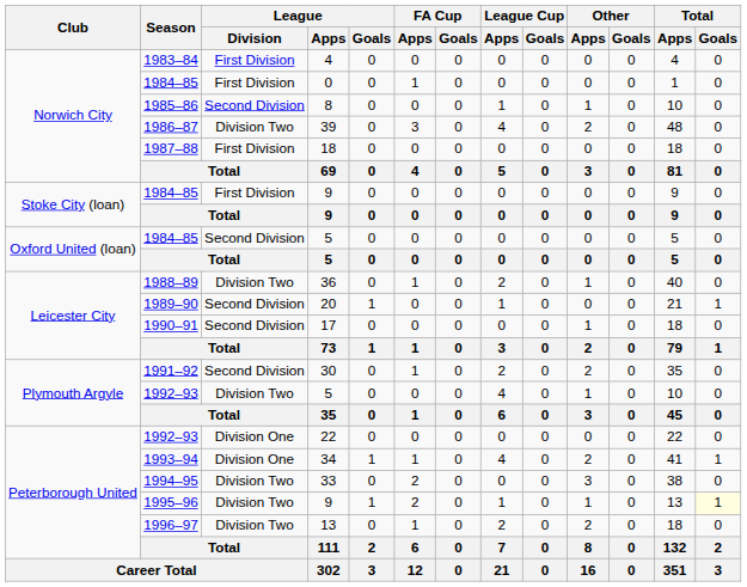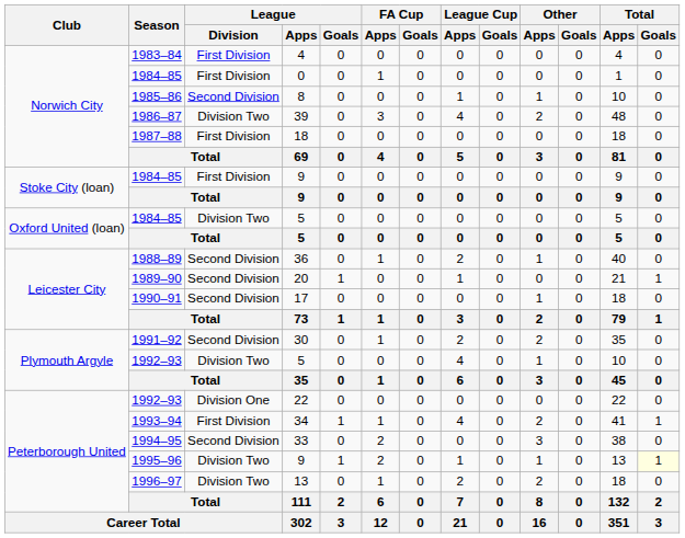 <table class="wikitable" style="text-align: center;">
 <tr>
 <th rowspan="2">Club</th>
 <th rowspan="2">Season</th>
 <th colspan="3">League</th>
 <th colspan="2">FA Cup</th>
 <th colspan="2">League Cup</th>
 <th colspan="2">Other</th>
 <th colspan="2">Total</th>
 </tr>
 <tr>
 <th>Division</th>
 <th>Apps</th>
 <th>Goals</th>
 <th>Apps</th>
 <th>Goals</th>
 <th>Apps</th>
 <th>Goals</th>
 <th>Apps</th>
 <th>Goals</th>
 <th>Apps</th>
 <th>Goals</th>
 </tr>
 <tr>
 <td rowspan="6"><a href='#'>Norwich City</a></td>
 <td><a href='#'>1983–84</a></td>
 <td><a href='#'>First Division</a></td>
 <td>4</td>
 <td>0</td>
 <td>0</td>
 <td>0</td>
 <td>0</td>
 <td>0</td>
 <td>0</td>
 <td>0</td>
 <td>4</td>
 <td>0</td>
 </tr>
 <tr>
 <td><a href='#'>1984–85</a></td>
 <td>First Division</td>
 <td>0</td>
 <td>0</td>
 <td>1</td>
 <td>0</td>
 <td>0</td>
 <td>0</td>
 <td>0</td>
 <td>0</td>
 <td>1</td>
 <td>0</td>
 </tr>
 <tr>
 <td><a href='#'>1985–86</a></td>
 <td><a href='#'>Second Division</a></td>
 <td>8</td>
 <td>0</td>
 <td>0</td>
 <td>0</td>
 <td>1</td>
 <td>0</td>
 <td>1</td>
 <td>0</td>
 <td>10</td>
 <td>0</td>
 </tr>
 <tr>
 <td><a href='#'>1986–87</a></td>
 <td>Division Two</td>
 <td>39</td>
 <td>0</td>
 <td>3</td>
 <td>0</td>
 <td>4</td>
 <td>0</td>
 <td>2</td>
 <td>0</td>
 <td>48</td>
 <td>0</td>
 </tr>
 <tr>
 <td><a href='#'>1987–88</a></td>
 <td>First Division</td>
 <td>18</td>
 <td>0</td>
 <td>0</td>
 <td>0</td>
 <td>0</td>
 <td>0</td>
 <td>0</td>
 <td>0</td>
 <td>18</td>
 <td>0</td>
 </tr>
 <tr>
 <th colspan="2">Total</th>
 <th>69</th>
 <th>0</th>
 <th>4</th>
 <th>0</th>
 <th>5</th>
 <th>0</th>
 <th>3</th>
 <th>0</th>
 <th>81</th>
 <th>0</th>
 </tr>
 <tr>
 <td rowspan="2"><a href='#'>Stoke City</a> (loan)</td>
 <td><a href='#'>1984–85</a></td>
 <td>First Division</td>
 <td>9</td>
 <td>0</td>
 <td>0</td>
 <td>0</td>
 <td>0</td>
 <td>0</td>
 <td>0</td>
 <td>0</td>
 <td>9</td>
 <td>0</td>
 </tr>
 <tr>
 <th colspan="2">Total</th>
 <th>9</th>
 <th>0</th>
 <th>0</th>
 <th>0</th>
 <th>0</th>
 <th>0</th>
 <th>0</th>
 <th>0</th>
 <th>9</th>
 <th>0</th>
 </tr>
 <tr>
 <td rowspan="2"><a href='#'>Oxford United</a> (loan)</td>
 <td><a href='#'>1984–85</a></td>
-<td>Second Division</td>
+<td>Division Two</td>
 <td>5</td>
 <td>0</td>
 <td>0</td>
 <td>0</td>
 <td>0</td>
 <td>0</td>
 <td>0</td>
 <td>0</td>
 <td>5</td>
 <td>0</td>
 </tr>
 <tr>
 <th colspan="2">Total</th>
 <th>5</th>
 <th>0</th>
 <th>0</th>
 <th>0</th>
 <th>0</th>
 <th>0</th>
 <th>0</th>
 <th>0</th>
 <th>5</th>
 <th>0</th>
 </tr>
 <tr>
 <td rowspan="4"><a href='#'>Leicester City</a></td>
 <td><a href='#'>1988–89</a></td>
-<td>Division Two</td>
+<td>Second Division</td>
 <td>36</td>
 <td>0</td>
 <td>1</td>
 <td>0</td>
 <td>2</td>
 <td>0</td>
 <td>1</td>
 <td>0</td>
 <td>40</td>
 <td>0</td>
 </tr>
 <tr>
 <td><a href='#'>1989–90</a></td>
 <td>Second Division</td>
 <td>20</td>
 <td>1</td>
 <td>0</td>
 <td>0</td>
 <td>1</td>
 <td>0</td>
 <td>0</td>
 <td>0</td>
 <td>21</td>
 <td>1</td>
 </tr>
 <tr>
 <td><a href='#'>1990–91</a></td>
 <td>Second Division</td>
 <td>17</td>
 <td>0</td>
 <td>0</td>
 <td>0</td>
 <td>0</td>
 <td>0</td>
 <td>1</td>
 <td>0</td>
 <td>18</td>
 <td>0</td>
 </tr>
 <tr>
 <th colspan="2">Total</th>
 <th>73</th>
 <th>1</th>
 <th>1</th>
 <th>0</th>
 <th>3</th>
 <th>0</th>
 <th>2</th>
 <th>0</th>
 <th>79</th>
 <th>1</th>
 </tr>
 <tr>
 <td rowspan="3"><a href='#'>Plymouth Argyle</a></td>
 <td><a href='#'>1991–92</a></td>
 <td>Second Division</td>
 <td>30</td>
 <td>0</td>
 <td>1</td>
 <td>0</td>
 <td>2</td>
 <td>0</td>
 <td>2</td>
 <td>0</td>
 <td>35</td>
 <td>0</td>
 </tr>
 <tr>
 <td><a href='#'>1992–93</a></td>
 <td>Division Two</td>
 <td>5</td>
 <td>0</td>
 <td>0</td>
 <td>0</td>
 <td>4</td>
 <td>0</td>
 <td>1</td>
 <td>0</td>
 <td>10</td>
 <td>0</td>
 </tr>
 <tr>
 <th colspan="2">Total</th>
 <th>35</th>
 <th>0</th>
 <th>1</th>
 <th>0</th>
 <th>6</th>
 <th>0</th>
 <th>3</th>
 <th>0</th>
 <th>45</th>
 <th>0</th>
 </tr>
 <tr>
 <td rowspan="6"><a href='#'>Peterborough United</a></td>
 <td><a href='#'>1992–93</a></td>
 <td>Division One</td>
 <td>22</td>
 <td>0</td>
 <td>0</td>
 <td>0</td>
 <td>0</td>
 <td>0</td>
 <td>0</td>
 <td>0</td>
 <td>22</td>
 <td>0</td>
 </tr>
 <tr>
 <td><a href='#'>1993–94</a></td>
-<td>Division One</td>
+<td>First Division</td>
 <td>34</td>
 <td>1</td>
 <td>1</td>
 <td>0</td>
 <td>4</td>
 <td>0</td>
 <td>2</td>
 <td>0</td>
 <td>41</td>
 <td>1</td>
 </tr>
 <tr>
 <td><a href='#'>1994–95</a></td>
-<td>Division Two</td>
+<td>Second Division</td>
 <td>33</td>
 <td>0</td>
 <td>2</td>
 <td>0</td>
 <td>0</td>
 <td>0</td>
 <td>3</td>
 <td>0</td>
 <td>38</td>
 <td>0</td>
 </tr>
 <tr>
 <td><a href='#'>1995–96</a></td>
 <td>Division Two</td>
 <td>9</td>
 <td>1</td>
 <td>2</td>
 <td>0</td>
 <td>1</td>
 <td>0</td>
 <td>1</td>
 <td>0</td>
 <td>13</td>
 <td style="background: lightyellow;">1</td>
 </tr>
 <tr>
 <td><a href='#'>1996–97</a></td>
 <td>Division Two</td>
 <td>13</td>
 <td>0</td>
 <td>1</td>
 <td>0</td>
 <td>2</td>
 <td>0</td>
 <td>2</td>
 <td>0</td>
 <td>18</td>
 <td>0</td>
 </tr>
 <tr>
 <th colspan="2">Total</th>
 <th>111</th>
 <th>2</th>
 <th>6</th>
 <th>0</th>
 <th>7</th>
 <th>0</th>
 <th>8</th>
 <th>0</th>
 <th>132</th>
 <th>2</th>
 </tr>
 <tr>
 <th colspan="3">Career Total</th>
 <th>302</th>
 <th>3</th>
 <th>12</th>
 <th>0</th>
 <th>21</th>
 <th>0</th>
 <th>16</th>
 <th>0</th>
 <th>351</th>
 <th>3</th>
 </tr>
 </table>
